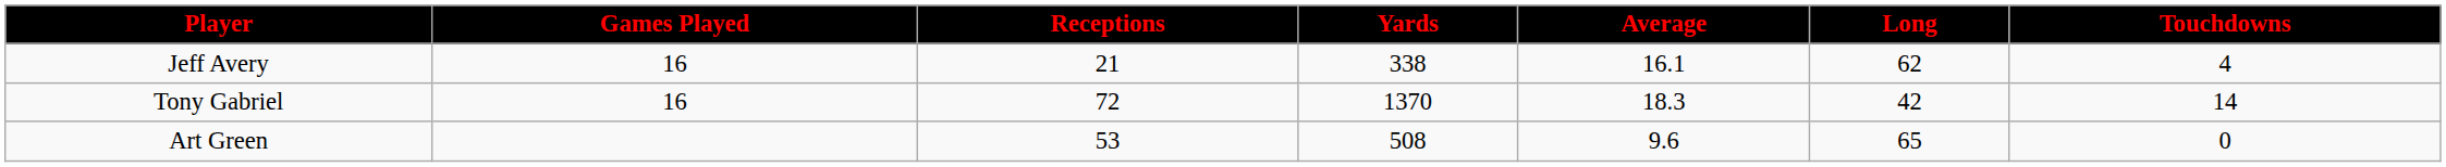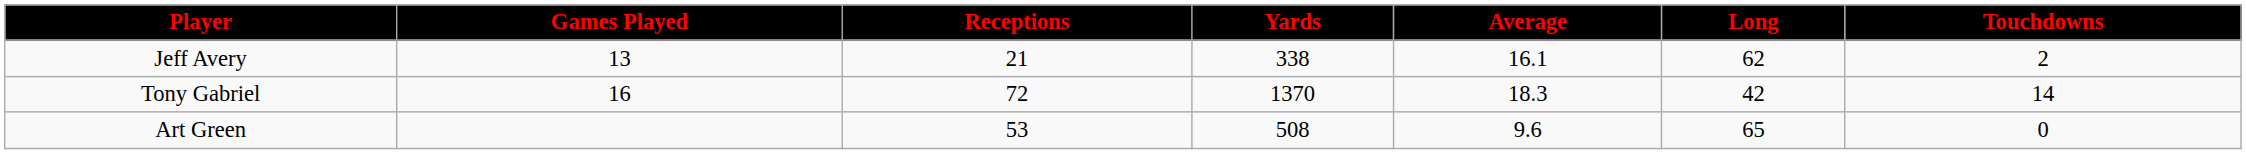 <table class="wikitable" style="min-width:80%;text-align:center;">
 <tr>
 <th style="background:black; color:red;">Player</th>
 <th style="background:black; color:red;">Games Played</th>
 <th style="background:black; color:red;">Receptions</th>
 <th style="background:black; color:red;">Yards</th>
 <th style="background:black; color:red;">Average</th>
 <th style="background:black; color:red;">Long</th>
 <th style="background:black; color:red;">Touchdowns</th>
 </tr>
 <tr>
 <td>Jeff Avery</td>
-<td>16</td>
+<td>13</td>
 <td>21</td>
 <td>338</td>
 <td>16.1</td>
 <td>62</td>
-<td>4</td>
+<td>2</td>
 </tr>
 <tr>
 <td>Tony Gabriel</td>
 <td>16</td>
 <td>72</td>
 <td>1370</td>
 <td>18.3</td>
 <td>42</td>
 <td>14</td>
 </tr>
 <tr>
 <td>Art Green</td>
 <td></td>
 <td>53</td>
 <td>508</td>
 <td>9.6</td>
 <td>65</td>
 <td>0</td>
 </tr>
 </table>
